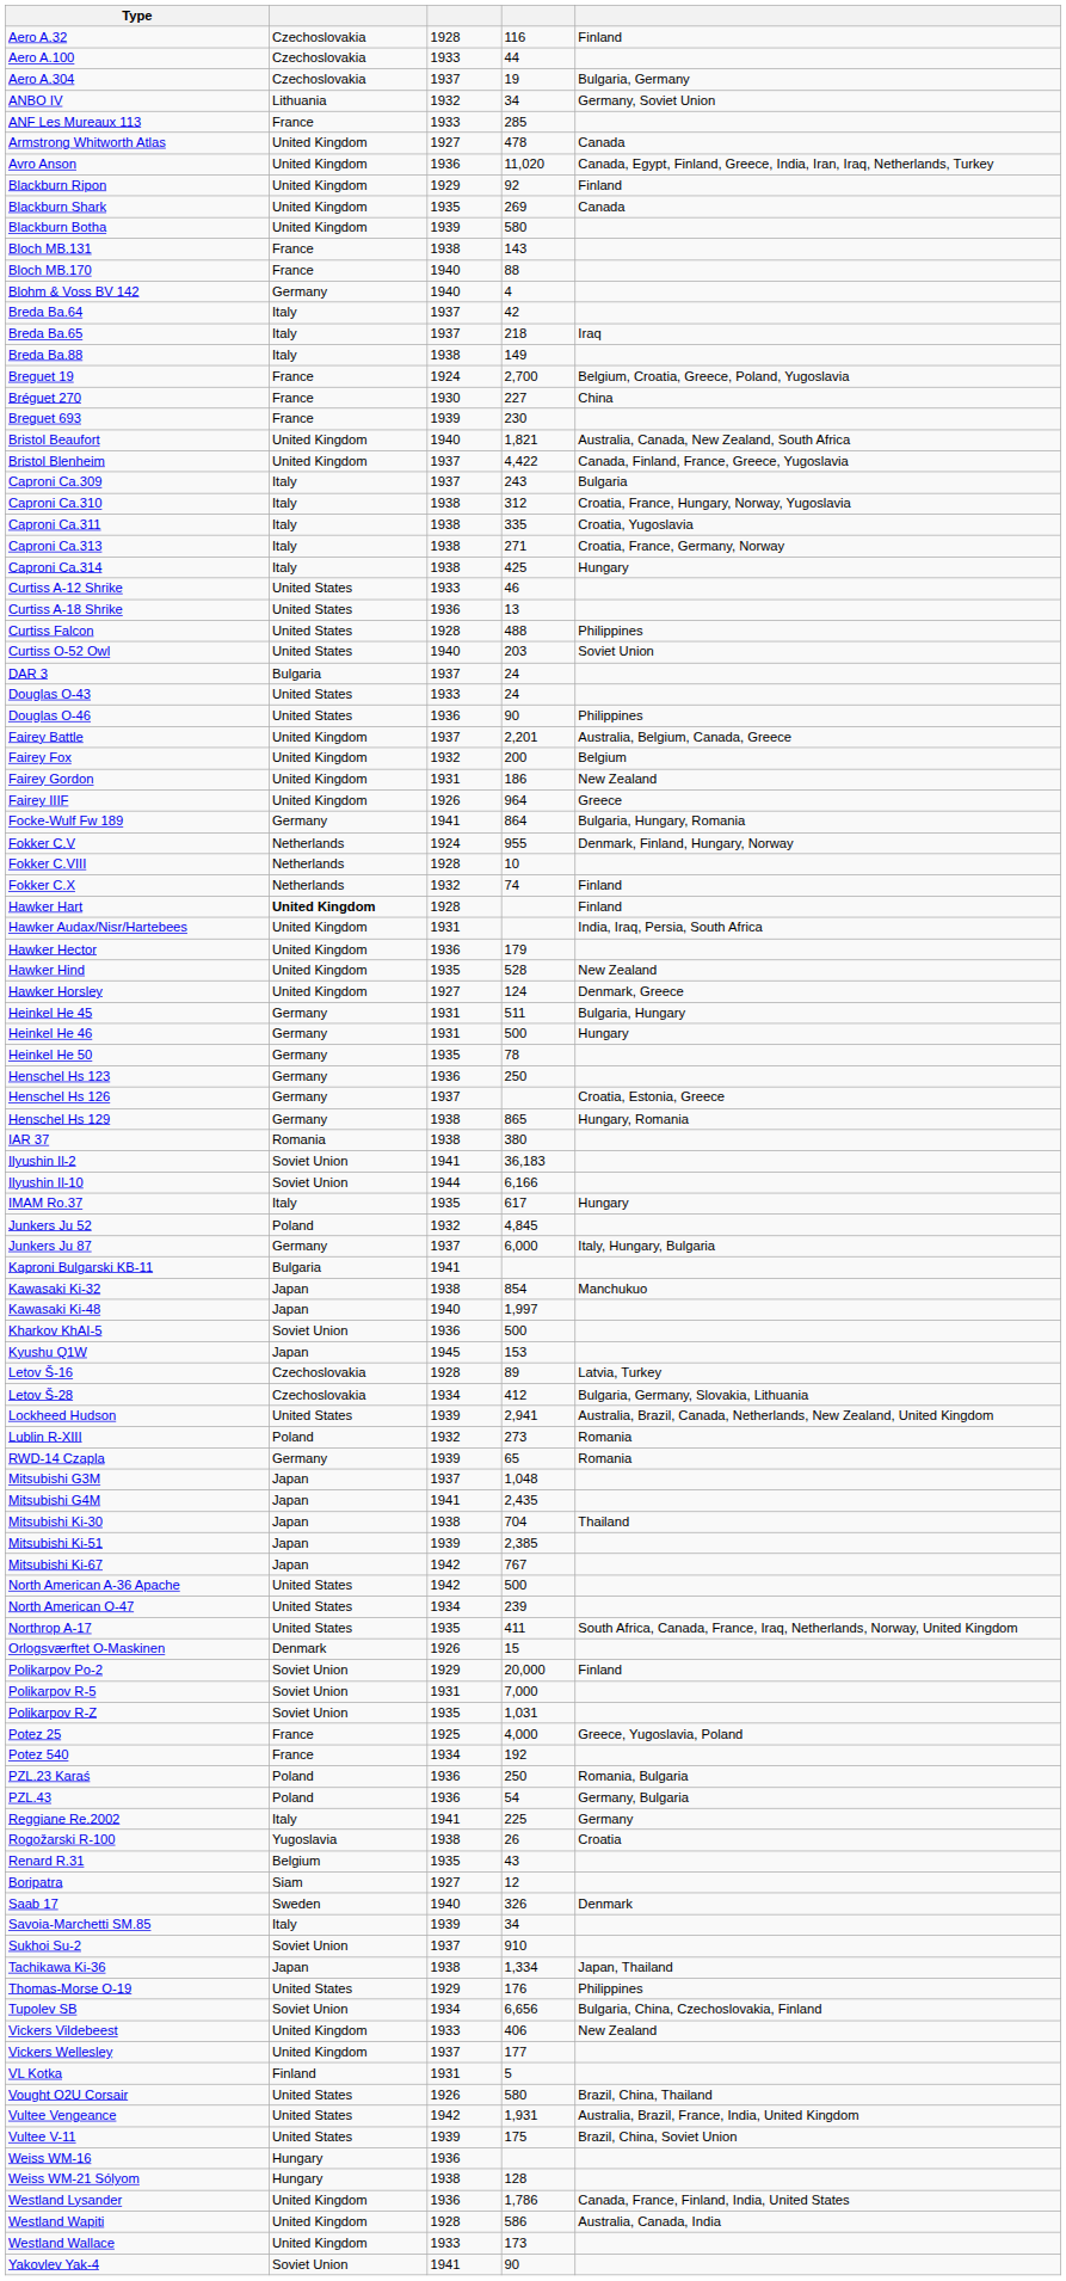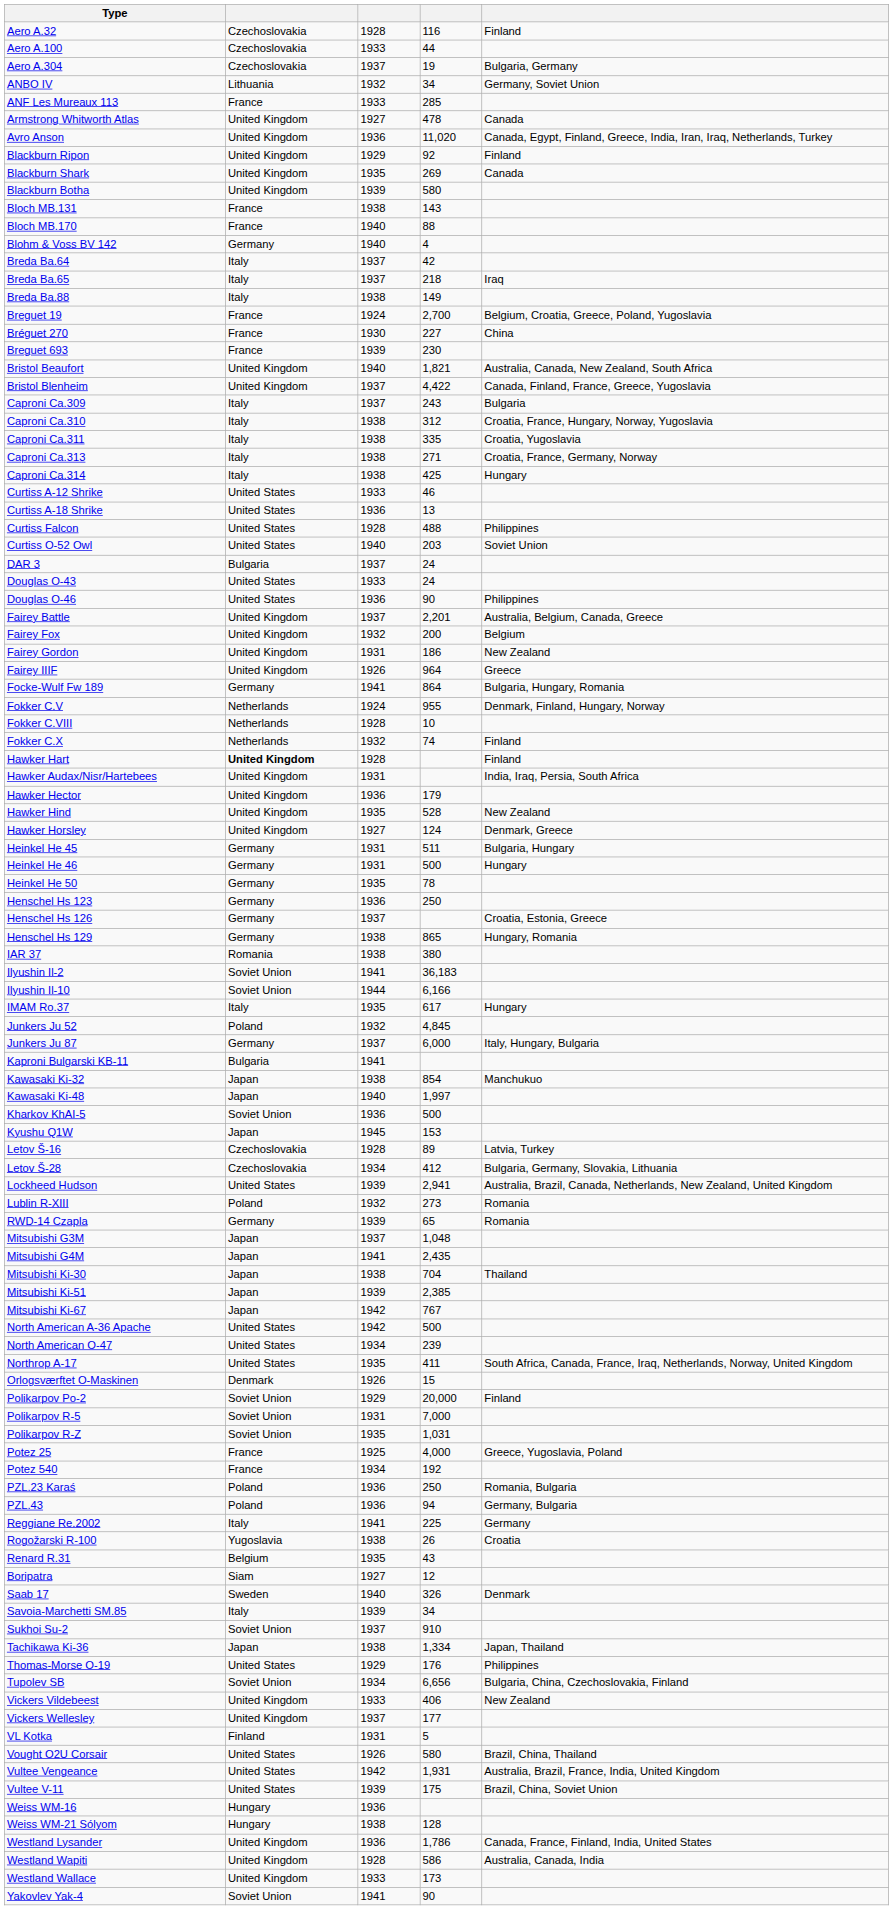 <table class="wikitable sortable" border=1 style=width:100%>
 <tr>
 <th style=width:25%>Type</th>
 <th style=width:15%></th>
 <th style=width:7%></th>
 <th style=width:7%></th>
 <th></th>
 </tr>
 <tr>
 <td><a href='#'>Aero A.32</a></td>
 <td>Czechoslovakia</td>
 <td>1928</td>
 <td>116</td>
 <td>Finland</td>
 </tr>
 <tr>
 <td><a href='#'>Aero A.100</a></td>
 <td>Czechoslovakia</td>
 <td>1933</td>
 <td>44</td>
 <td></td>
 </tr>
 <tr>
 <td><a href='#'>Aero A.304</a></td>
 <td>Czechoslovakia</td>
 <td>1937</td>
 <td>19</td>
 <td>Bulgaria, Germany</td>
 </tr>
 <tr>
 <td><a href='#'>ANBO IV</a></td>
 <td>Lithuania</td>
 <td>1932</td>
 <td>34</td>
 <td>Germany, Soviet Union</td>
 </tr>
 <tr>
 <td><a href='#'>ANF Les Mureaux 113</a></td>
 <td>France</td>
 <td>1933</td>
 <td>285</td>
 <td></td>
 </tr>
 <tr>
 <td><a href='#'>Armstrong Whitworth Atlas</a></td>
 <td>United Kingdom</td>
 <td>1927</td>
 <td>478</td>
 <td>Canada</td>
 </tr>
 <tr>
 <td><a href='#'>Avro Anson</a></td>
 <td>United Kingdom</td>
 <td>1936</td>
 <td>11,020</td>
 <td>Canada, Egypt, Finland, Greece, India, Iran, Iraq, Netherlands, Turkey</td>
 </tr>
 <tr>
 <td><a href='#'>Blackburn Ripon</a></td>
 <td>United Kingdom</td>
 <td>1929</td>
 <td>92</td>
 <td>Finland</td>
 </tr>
 <tr>
 <td><a href='#'>Blackburn Shark</a></td>
 <td>United Kingdom</td>
 <td>1935</td>
 <td>269</td>
 <td>Canada</td>
 </tr>
 <tr>
 <td><a href='#'>Blackburn Botha</a></td>
 <td>United Kingdom</td>
 <td>1939</td>
 <td>580</td>
 <td></td>
 </tr>
 <tr>
 <td><a href='#'>Bloch MB.131</a></td>
 <td>France</td>
 <td>1938</td>
 <td>143</td>
 <td></td>
 </tr>
 <tr>
 <td><a href='#'>Bloch MB.170</a></td>
 <td>France</td>
 <td>1940</td>
 <td>88</td>
 <td></td>
 </tr>
 <tr>
 <td><a href='#'>Blohm & Voss BV 142</a></td>
 <td>Germany</td>
 <td>1940</td>
 <td>4</td>
 <td></td>
 </tr>
 <tr>
 <td><a href='#'>Breda Ba.64</a></td>
 <td>Italy</td>
 <td>1937</td>
 <td>42</td>
 <td></td>
 </tr>
 <tr>
 <td><a href='#'>Breda Ba.65</a></td>
 <td>Italy</td>
 <td>1937</td>
 <td>218</td>
 <td>Iraq</td>
 </tr>
 <tr>
 <td><a href='#'>Breda Ba.88</a></td>
 <td>Italy</td>
 <td>1938</td>
 <td>149</td>
 <td></td>
 </tr>
 <tr>
 <td><a href='#'>Breguet 19</a></td>
 <td>France</td>
 <td>1924</td>
 <td>2,700</td>
 <td>Belgium, Croatia, Greece, Poland, Yugoslavia</td>
 </tr>
 <tr>
 <td><a href='#'>Bréguet 270</a></td>
 <td>France</td>
 <td>1930</td>
 <td>227</td>
 <td>China</td>
 </tr>
 <tr>
 <td><a href='#'>Breguet 693</a></td>
 <td>France</td>
 <td>1939</td>
 <td>230</td>
 <td></td>
 </tr>
 <tr>
 <td><a href='#'>Bristol Beaufort</a></td>
 <td>United Kingdom</td>
 <td>1940</td>
 <td>1,821</td>
 <td>Australia, Canada, New Zealand, South Africa</td>
 </tr>
 <tr>
 <td><a href='#'>Bristol Blenheim</a></td>
 <td>United Kingdom</td>
 <td>1937</td>
 <td>4,422</td>
 <td>Canada, Finland, France, Greece, Yugoslavia</td>
 </tr>
 <tr>
 <td><a href='#'>Caproni Ca.309</a></td>
 <td>Italy</td>
 <td>1937</td>
 <td>243</td>
 <td>Bulgaria</td>
 </tr>
 <tr>
 <td><a href='#'>Caproni Ca.310</a></td>
 <td>Italy</td>
 <td>1938</td>
 <td>312</td>
 <td>Croatia, France, Hungary, Norway, Yugoslavia</td>
 </tr>
 <tr>
 <td><a href='#'>Caproni Ca.311</a></td>
 <td>Italy</td>
 <td>1938</td>
 <td>335</td>
 <td>Croatia, Yugoslavia</td>
 </tr>
 <tr>
 <td><a href='#'>Caproni Ca.313</a></td>
 <td>Italy</td>
 <td>1938</td>
 <td>271</td>
 <td>Croatia, France, Germany, Norway</td>
 </tr>
 <tr>
 <td><a href='#'>Caproni Ca.314</a></td>
 <td>Italy</td>
 <td>1938</td>
 <td>425</td>
 <td>Hungary</td>
 </tr>
 <tr>
 <td><a href='#'>Curtiss A-12 Shrike</a></td>
 <td>United States</td>
 <td>1933</td>
 <td>46</td>
 <td></td>
 </tr>
 <tr>
 <td><a href='#'>Curtiss A-18 Shrike</a></td>
 <td>United States</td>
 <td>1936</td>
 <td>13</td>
 <td></td>
 </tr>
 <tr>
 <td><a href='#'>Curtiss Falcon</a></td>
 <td>United States</td>
 <td>1928</td>
 <td>488</td>
 <td>Philippines</td>
 </tr>
 <tr>
 <td><a href='#'>Curtiss O-52 Owl</a></td>
 <td>United States</td>
 <td>1940</td>
 <td>203</td>
 <td>Soviet Union</td>
 </tr>
 <tr>
 <td><a href='#'>DAR 3</a></td>
 <td>Bulgaria</td>
 <td>1937</td>
 <td>24</td>
 <td></td>
 </tr>
 <tr>
 <td><a href='#'>Douglas O-43</a></td>
 <td>United States</td>
 <td>1933</td>
 <td>24</td>
 <td></td>
 </tr>
 <tr>
 <td><a href='#'>Douglas O-46</a></td>
 <td>United States</td>
 <td>1936</td>
 <td>90</td>
 <td>Philippines</td>
 </tr>
 <tr>
 <td><a href='#'>Fairey Battle</a></td>
 <td>United Kingdom</td>
 <td>1937</td>
 <td>2,201</td>
 <td>Australia, Belgium, Canada, Greece</td>
 </tr>
 <tr>
 <td><a href='#'>Fairey Fox</a></td>
 <td>United Kingdom</td>
 <td>1932</td>
 <td>200</td>
 <td>Belgium</td>
 </tr>
 <tr>
 <td><a href='#'>Fairey Gordon</a></td>
 <td>United Kingdom</td>
 <td>1931</td>
 <td>186</td>
 <td>New Zealand</td>
 </tr>
 <tr>
 <td><a href='#'>Fairey IIIF</a></td>
 <td>United Kingdom</td>
 <td>1926</td>
 <td>964</td>
 <td>Greece</td>
 </tr>
 <tr>
 <td><a href='#'>Focke-Wulf Fw 189</a></td>
 <td>Germany</td>
 <td>1941</td>
 <td>864</td>
 <td>Bulgaria, Hungary, Romania</td>
 </tr>
 <tr>
 <td><a href='#'>Fokker C.V</a></td>
 <td>Netherlands</td>
 <td>1924</td>
 <td>955</td>
 <td>Denmark, Finland, Hungary, Norway</td>
 </tr>
 <tr>
 <td><a href='#'>Fokker C.VIII</a></td>
 <td>Netherlands</td>
 <td>1928</td>
 <td>10</td>
 <td></td>
 </tr>
 <tr>
 <td><a href='#'>Fokker C.X</a></td>
 <td>Netherlands</td>
 <td>1932</td>
 <td>74</td>
 <td>Finland</td>
 </tr>
 <tr>
 <td><a href='#'>Hawker Hart</a></td>
 <td><strong>United Kingdom</strong></td>
 <td>1928</td>
 <td></td>
 <td>Finland</td>
 </tr>
 <tr>
 <td><a href='#'>Hawker Audax/Nisr/Hartebees</a></td>
 <td>United Kingdom</td>
 <td>1931</td>
 <td></td>
 <td>India, Iraq, Persia, South Africa</td>
 </tr>
 <tr>
 <td><a href='#'>Hawker Hector</a></td>
 <td>United Kingdom</td>
 <td>1936</td>
 <td>179</td>
 <td></td>
 </tr>
 <tr>
 <td><a href='#'>Hawker Hind</a></td>
 <td>United Kingdom</td>
 <td>1935</td>
 <td>528</td>
 <td>New Zealand</td>
 </tr>
 <tr>
 <td><a href='#'>Hawker Horsley</a></td>
 <td>United Kingdom</td>
 <td>1927</td>
 <td>124</td>
 <td>Denmark, Greece</td>
 </tr>
 <tr>
 <td><a href='#'>Heinkel He 45</a></td>
 <td>Germany</td>
 <td>1931</td>
 <td>511</td>
 <td>Bulgaria, Hungary</td>
 </tr>
 <tr>
 <td><a href='#'>Heinkel He 46</a></td>
 <td>Germany</td>
 <td>1931</td>
 <td>500</td>
 <td>Hungary</td>
 </tr>
 <tr>
 <td><a href='#'>Heinkel He 50</a></td>
 <td>Germany</td>
 <td>1935</td>
 <td>78</td>
 <td></td>
 </tr>
 <tr>
 <td><a href='#'>Henschel Hs 123</a></td>
 <td>Germany</td>
 <td>1936</td>
 <td>250</td>
 <td></td>
 </tr>
 <tr>
 <td><a href='#'>Henschel Hs 126</a></td>
 <td>Germany</td>
 <td>1937</td>
 <td></td>
 <td>Croatia, Estonia, Greece</td>
 </tr>
 <tr>
 <td><a href='#'>Henschel Hs 129</a></td>
 <td>Germany</td>
 <td>1938</td>
 <td>865</td>
 <td>Hungary, Romania</td>
 </tr>
 <tr>
 <td><a href='#'>IAR 37</a></td>
 <td>Romania</td>
 <td>1938</td>
 <td>380</td>
 <td></td>
 </tr>
 <tr>
 <td><a href='#'>Ilyushin Il-2</a></td>
 <td>Soviet Union</td>
 <td>1941</td>
 <td>36,183</td>
 <td></td>
 </tr>
 <tr>
 <td><a href='#'>Ilyushin Il-10</a></td>
 <td>Soviet Union</td>
 <td>1944</td>
 <td>6,166</td>
 <td></td>
 </tr>
 <tr>
 <td><a href='#'>IMAM Ro.37</a></td>
 <td>Italy</td>
 <td>1935</td>
 <td>617</td>
 <td>Hungary</td>
 </tr>
 <tr>
 <td><a href='#'>Junkers Ju 52</a></td>
 <td>Poland</td>
 <td>1932</td>
 <td>4,845</td>
 <td></td>
 </tr>
 <tr>
 <td><a href='#'>Junkers Ju 87</a></td>
 <td>Germany</td>
 <td>1937</td>
 <td>6,000</td>
 <td>Italy, Hungary, Bulgaria</td>
 </tr>
 <tr>
 <td><a href='#'>Kaproni Bulgarski KB-11</a></td>
 <td>Bulgaria</td>
 <td>1941</td>
 <td></td>
 <td></td>
 </tr>
 <tr>
 <td><a href='#'>Kawasaki Ki-32</a></td>
 <td>Japan</td>
 <td>1938</td>
 <td>854</td>
 <td>Manchukuo</td>
 </tr>
 <tr>
 <td><a href='#'>Kawasaki Ki-48</a></td>
 <td>Japan</td>
 <td>1940</td>
 <td>1,997</td>
 <td></td>
 </tr>
 <tr>
 <td><a href='#'>Kharkov KhAI-5</a></td>
 <td>Soviet Union</td>
 <td>1936</td>
 <td>500</td>
 <td></td>
 </tr>
 <tr>
 <td><a href='#'>Kyushu Q1W</a></td>
 <td>Japan</td>
 <td>1945</td>
 <td>153</td>
 <td></td>
 </tr>
 <tr>
 <td><a href='#'>Letov Š-16</a></td>
 <td>Czechoslovakia</td>
 <td>1928</td>
 <td>89</td>
 <td>Latvia, Turkey</td>
 </tr>
 <tr>
 <td><a href='#'>Letov Š-28</a></td>
 <td>Czechoslovakia</td>
 <td>1934</td>
 <td>412</td>
 <td>Bulgaria, Germany, Slovakia, Lithuania</td>
 </tr>
 <tr>
 <td><a href='#'>Lockheed Hudson</a></td>
 <td>United States</td>
 <td>1939</td>
 <td>2,941</td>
 <td>Australia, Brazil, Canada, Netherlands, New Zealand, United Kingdom</td>
 </tr>
 <tr>
 <td><a href='#'>Lublin R-XIII</a></td>
 <td>Poland</td>
 <td>1932</td>
 <td>273</td>
 <td>Romania</td>
 </tr>
 <tr>
 <td><a href='#'>RWD-14 Czapla</a></td>
 <td>Germany</td>
 <td>1939</td>
 <td>65</td>
 <td>Romania</td>
 </tr>
 <tr>
 <td><a href='#'>Mitsubishi G3M</a></td>
 <td>Japan</td>
 <td>1937</td>
 <td>1,048</td>
 <td></td>
 </tr>
 <tr>
 <td><a href='#'>Mitsubishi G4M</a></td>
 <td>Japan</td>
 <td>1941</td>
 <td>2,435</td>
 <td></td>
 </tr>
 <tr>
 <td><a href='#'>Mitsubishi Ki-30</a></td>
 <td>Japan</td>
 <td>1938</td>
 <td>704</td>
 <td>Thailand</td>
 </tr>
 <tr>
 <td><a href='#'>Mitsubishi Ki-51</a></td>
 <td>Japan</td>
 <td>1939</td>
 <td>2,385</td>
 <td></td>
 </tr>
 <tr>
 <td><a href='#'>Mitsubishi Ki-67</a></td>
 <td>Japan</td>
 <td>1942</td>
 <td>767</td>
 <td></td>
 </tr>
 <tr>
 <td><a href='#'>North American A-36 Apache</a></td>
 <td>United States</td>
 <td>1942</td>
 <td>500</td>
 <td></td>
 </tr>
 <tr>
 <td><a href='#'>North American O-47</a></td>
 <td>United States</td>
 <td>1934</td>
 <td>239</td>
 <td></td>
 </tr>
 <tr>
 <td><a href='#'>Northrop A-17</a></td>
 <td>United States</td>
 <td>1935</td>
 <td>411</td>
 <td>South Africa, Canada, France, Iraq, Netherlands, Norway, United Kingdom</td>
 </tr>
 <tr>
 <td><a href='#'>Orlogsværftet O-Maskinen</a></td>
 <td>Denmark</td>
 <td>1926</td>
 <td>15</td>
 <td></td>
 </tr>
 <tr>
 <td><a href='#'>Polikarpov Po-2</a></td>
 <td>Soviet Union</td>
 <td>1929</td>
 <td>20,000</td>
 <td>Finland</td>
 </tr>
 <tr>
 <td><a href='#'>Polikarpov R-5</a></td>
 <td>Soviet Union</td>
 <td>1931</td>
 <td>7,000</td>
 <td></td>
 </tr>
 <tr>
 <td><a href='#'>Polikarpov R-Z</a></td>
 <td>Soviet Union</td>
 <td>1935</td>
 <td>1,031</td>
 <td></td>
 </tr>
 <tr>
 <td><a href='#'>Potez 25</a></td>
 <td>France</td>
 <td>1925</td>
 <td>4,000</td>
 <td>Greece, Yugoslavia, Poland</td>
 </tr>
 <tr>
 <td><a href='#'>Potez 540</a></td>
 <td>France</td>
 <td>1934</td>
 <td>192</td>
 <td></td>
 </tr>
 <tr>
 <td><a href='#'>PZL.23 Karaś</a></td>
 <td>Poland</td>
 <td>1936</td>
 <td>250</td>
 <td>Romania, Bulgaria</td>
 </tr>
 <tr>
 <td><a href='#'>PZL.43</a></td>
 <td>Poland</td>
 <td>1936</td>
-<td>54</td>
+<td>94</td>
 <td>Germany, Bulgaria</td>
 </tr>
 <tr>
 <td><a href='#'>Reggiane Re.2002</a></td>
 <td>Italy</td>
 <td>1941</td>
 <td>225</td>
 <td>Germany</td>
 </tr>
 <tr>
 <td><a href='#'>Rogožarski R-100</a></td>
 <td>Yugoslavia</td>
 <td>1938</td>
 <td>26</td>
 <td>Croatia</td>
 </tr>
 <tr>
 <td><a href='#'>Renard R.31</a></td>
 <td>Belgium</td>
 <td>1935</td>
 <td>43</td>
 <td></td>
 </tr>
 <tr>
 <td><a href='#'>Boripatra</a></td>
 <td>Siam</td>
 <td>1927</td>
 <td>12</td>
 <td></td>
 </tr>
 <tr>
 <td><a href='#'>Saab 17</a></td>
 <td>Sweden</td>
 <td>1940</td>
 <td>326</td>
 <td>Denmark</td>
 </tr>
 <tr>
 <td><a href='#'>Savoia-Marchetti SM.85</a></td>
 <td>Italy</td>
 <td>1939</td>
 <td>34</td>
 <td></td>
 </tr>
 <tr>
 <td><a href='#'>Sukhoi Su-2</a></td>
 <td>Soviet Union</td>
 <td>1937</td>
 <td>910</td>
 <td></td>
 </tr>
 <tr>
 <td><a href='#'>Tachikawa Ki-36</a></td>
 <td>Japan</td>
 <td>1938</td>
 <td>1,334</td>
 <td>Japan, Thailand</td>
 </tr>
 <tr>
 <td><a href='#'>Thomas-Morse O-19</a></td>
 <td>United States</td>
 <td>1929</td>
 <td>176</td>
 <td>Philippines</td>
 </tr>
 <tr>
 <td><a href='#'>Tupolev SB</a></td>
 <td>Soviet Union</td>
 <td>1934</td>
 <td>6,656</td>
 <td>Bulgaria, China, Czechoslovakia, Finland</td>
 </tr>
 <tr>
 <td><a href='#'>Vickers Vildebeest</a></td>
 <td>United Kingdom</td>
 <td>1933</td>
 <td>406</td>
 <td>New Zealand</td>
 </tr>
 <tr>
 <td><a href='#'>Vickers Wellesley</a></td>
 <td>United Kingdom</td>
 <td>1937</td>
 <td>177</td>
 <td></td>
 </tr>
 <tr>
 <td><a href='#'>VL Kotka</a></td>
 <td>Finland</td>
 <td>1931</td>
 <td>5</td>
 <td></td>
 </tr>
 <tr>
 <td><a href='#'>Vought O2U Corsair</a></td>
 <td>United States</td>
 <td>1926</td>
 <td>580</td>
 <td>Brazil, China, Thailand</td>
 </tr>
 <tr>
 <td><a href='#'>Vultee Vengeance</a></td>
 <td>United States</td>
 <td>1942</td>
 <td>1,931</td>
 <td>Australia, Brazil, France, India, United Kingdom</td>
 </tr>
 <tr>
 <td><a href='#'>Vultee V-11</a></td>
 <td>United States</td>
 <td>1939</td>
 <td>175</td>
 <td>Brazil, China, Soviet Union</td>
 </tr>
 <tr>
 <td><a href='#'>Weiss WM-16</a></td>
 <td>Hungary</td>
 <td>1936</td>
 <td></td>
 <td></td>
 </tr>
 <tr>
 <td><a href='#'>Weiss WM-21 Sólyom</a></td>
 <td>Hungary</td>
 <td>1938</td>
 <td>128</td>
 <td></td>
 </tr>
 <tr>
 <td><a href='#'>Westland Lysander</a></td>
 <td>United Kingdom</td>
 <td>1936</td>
 <td>1,786</td>
 <td>Canada, France, Finland, India, United States</td>
 </tr>
 <tr>
 <td><a href='#'>Westland Wapiti</a></td>
 <td>United Kingdom</td>
 <td>1928</td>
 <td>586</td>
 <td>Australia, Canada, India</td>
 </tr>
 <tr>
 <td><a href='#'>Westland Wallace</a></td>
 <td>United Kingdom</td>
 <td>1933</td>
 <td>173</td>
 <td></td>
 </tr>
 <tr>
 <td><a href='#'>Yakovlev Yak-4</a></td>
 <td>Soviet Union</td>
 <td>1941</td>
 <td>90</td>
 <td></td>
 </tr>
 </table>
